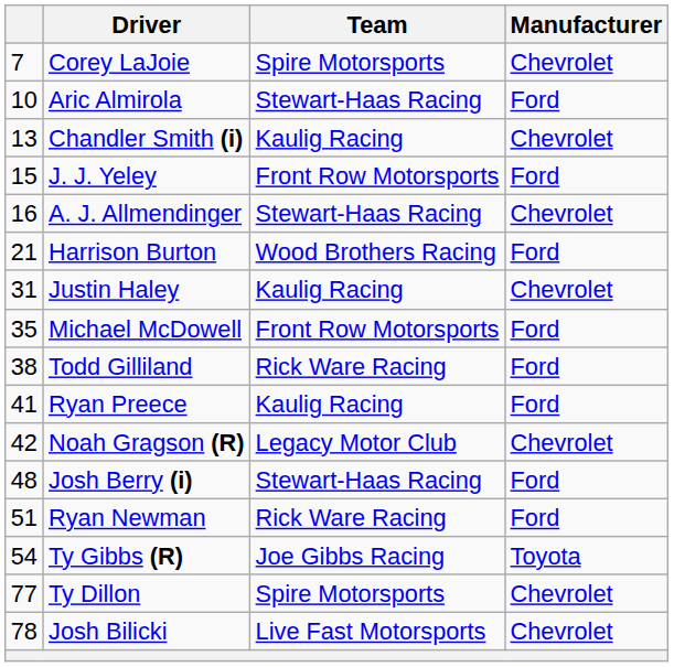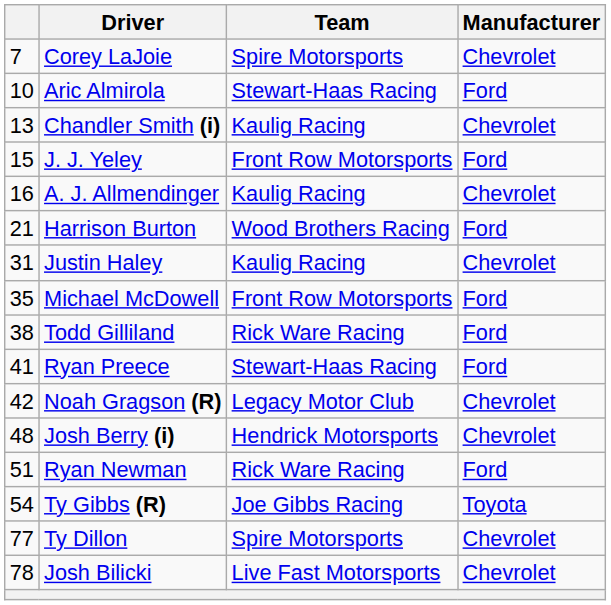 <table class="wikitable" style="font-size:95%">
 <tr>
 <th></th>
 <th>Driver</th>
 <th>Team</th>
 <th>Manufacturer</th>
 </tr>
 <tr>
 <td>7</td>
 <td><a href='#'>Corey LaJoie</a></td>
 <td><a href='#'>Spire Motorsports</a></td>
 <td><a href='#'>Chevrolet</a></td>
 </tr>
 <tr>
 <td>10</td>
 <td><a href='#'>Aric Almirola</a></td>
 <td><a href='#'>Stewart-Haas Racing</a></td>
 <td><a href='#'>Ford</a></td>
 </tr>
 <tr>
 <td>13</td>
 <td><a href='#'>Chandler Smith</a> <strong>(i)</strong></td>
 <td><a href='#'>Kaulig Racing</a></td>
 <td><a href='#'>Chevrolet</a></td>
 </tr>
 <tr>
 <td>15</td>
 <td><a href='#'>J. J. Yeley</a></td>
 <td><a href='#'>Front Row Motorsports</a></td>
 <td><a href='#'>Ford</a></td>
 </tr>
 <tr>
 <td>16</td>
 <td><a href='#'>A. J. Allmendinger</a></td>
-<td><a href='#'>Stewart-Haas Racing</a></td>
+<td><a href='#'>Kaulig Racing</a></td>
 <td><a href='#'>Chevrolet</a></td>
 </tr>
 <tr>
 <td>21</td>
 <td><a href='#'>Harrison Burton</a></td>
 <td><a href='#'>Wood Brothers Racing</a></td>
 <td><a href='#'>Ford</a></td>
 </tr>
 <tr>
 <td>31</td>
 <td><a href='#'>Justin Haley</a></td>
 <td><a href='#'>Kaulig Racing</a></td>
 <td><a href='#'>Chevrolet</a></td>
 </tr>
 <tr>
 <td>35</td>
 <td><a href='#'>Michael McDowell</a></td>
 <td><a href='#'>Front Row Motorsports</a></td>
 <td><a href='#'>Ford</a></td>
 </tr>
 <tr>
 <td>38</td>
 <td><a href='#'>Todd Gilliland</a></td>
 <td><a href='#'>Rick Ware Racing</a></td>
 <td><a href='#'>Ford</a></td>
 </tr>
 <tr>
 <td>41</td>
 <td><a href='#'>Ryan Preece</a></td>
-<td><a href='#'>Kaulig Racing</a></td>
+<td><a href='#'>Stewart-Haas Racing</a></td>
 <td><a href='#'>Ford</a></td>
 </tr>
 <tr>
 <td>42</td>
 <td><a href='#'>Noah Gragson</a> <strong>(R)</strong></td>
 <td><a href='#'>Legacy Motor Club</a></td>
 <td><a href='#'>Chevrolet</a></td>
 </tr>
 <tr>
 <td>48</td>
 <td><a href='#'>Josh Berry</a> <strong>(i)</strong></td>
-<td><a href='#'>Stewart-Haas Racing</a></td>
-<td><a href='#'>Ford</a></td>
+<td><a href='#'>Hendrick Motorsports</a></td>
+<td><a href='#'>Chevrolet</a></td>
 </tr>
 <tr>
 <td>51</td>
 <td><a href='#'>Ryan Newman</a></td>
 <td><a href='#'>Rick Ware Racing</a></td>
 <td><a href='#'>Ford</a></td>
 </tr>
 <tr>
 <td>54</td>
 <td><a href='#'>Ty Gibbs</a> <strong>(R)</strong></td>
 <td><a href='#'>Joe Gibbs Racing</a></td>
 <td><a href='#'>Toyota</a></td>
 </tr>
 <tr>
 <td>77</td>
 <td><a href='#'>Ty Dillon</a></td>
 <td><a href='#'>Spire Motorsports</a></td>
 <td><a href='#'>Chevrolet</a></td>
 </tr>
 <tr>
 <td>78</td>
 <td><a href='#'>Josh Bilicki</a></td>
 <td><a href='#'>Live Fast Motorsports</a></td>
 <td><a href='#'>Chevrolet</a></td>
 </tr>
 <tr>
 <th colspan="4"></th>
 </tr>
 </table>
